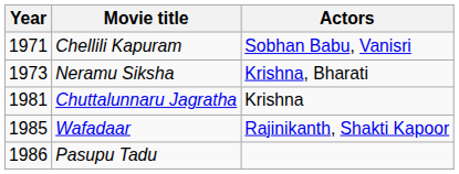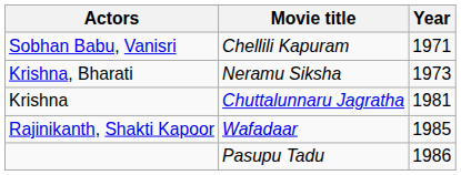 <table class="wikitable">
 <tr>
+<th>Actors</th>
+<th>Movie title</th>
 <th>Year</th>
-<th>Movie title</th>
-<th>Actors</th>
 </tr>
 <tr>
+<td><a href='#'>Sobhan Babu</a>, <a href='#'>Vanisri</a></td>
+<td><em>Chellili Kapuram</em></td>
 <td>1971</td>
-<td><em>Chellili Kapuram</em></td>
-<td><a href='#'>Sobhan Babu</a>, <a href='#'>Vanisri</a></td>
 </tr>
 <tr>
+<td><a href='#'>Krishna</a>, Bharati</td>
+<td><em>Neramu Siksha</em></td>
 <td>1973</td>
-<td><em>Neramu Siksha</em></td>
-<td><a href='#'>Krishna</a>, Bharati</td>
 </tr>
 <tr>
+<td>Krishna</td>
+<td><em><a href='#'>Chuttalunnaru Jagratha</a></em></td>
 <td>1981</td>
-<td><em><a href='#'>Chuttalunnaru Jagratha</a></em></td>
-<td>Krishna</td>
 </tr>
 <tr>
+<td><a href='#'>Rajinikanth</a>, <a href='#'>Shakti Kapoor</a></td>
+<td><em><a href='#'>Wafadaar</a></em></td>
 <td>1985</td>
-<td><em><a href='#'>Wafadaar</a></em></td>
-<td><a href='#'>Rajinikanth</a>, <a href='#'>Shakti Kapoor</a></td>
 </tr>
 <tr>
+<td></td>
+<td><em>Pasupu Tadu</em></td>
 <td>1986</td>
-<td><em>Pasupu Tadu</em></td>
-<td></td>
 </tr>
 </table>
